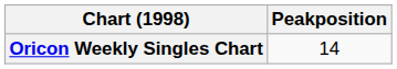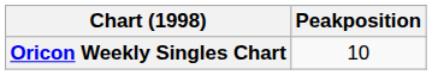 <table class="wikitable plainrowheaders" style="text-align:center;">
 <tr>
 <th>Chart (1998)</th>
 <th>Peakposition</th>
 </tr>
 <tr>
 <th scope="row"><a href='#'>Oricon</a> Weekly Singles Chart</th>
-<td>14</td>
+<td>10</td>
 </tr>
 </table>
